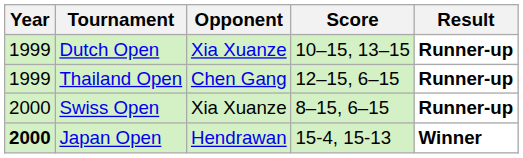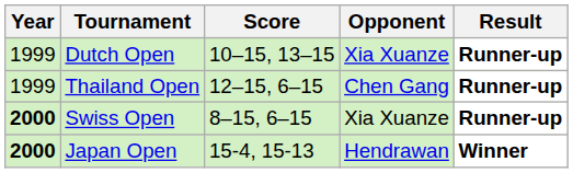 <table class="sortable wikitable" style="font-size: 90%;">
 <tr>
 <th>Year</th>
 <th>Tournament</th>
+<th>Score</th>
 <th>Opponent</th>
-<th>Score</th>
 <th>Result</th>
 </tr>
 <tr style="background:#D4F1C5">
 <td align="center">1999</td>
 <td align="left"><a href='#'>Dutch Open</a></td>
+<td align="left">10–15, 13–15</td>
 <td align="left"> <a href='#'>Xia Xuanze</a></td>
-<td align="left">10–15, 13–15</td>
 <td style="text-align:left; background:white"> <strong>Runner-up</strong></td>
 </tr>
 <tr style="background:#D4F1C5">
 <td align="center">1999</td>
 <td align="left"><a href='#'>Thailand Open</a></td>
+<td align="left">12–15, 6–15</td>
 <td align="left"> <a href='#'>Chen Gang</a></td>
-<td align="left">12–15, 6–15</td>
 <td style="text-align:left; background:white"> <strong>Runner-up</strong></td>
 </tr>
 <tr style="background:#D4F1C5">
-<td align="center">2000</td>
+<td align="center"><strong>2000</strong></td>
 <td align="left"><a href='#'>Swiss Open</a></td>
+<td align="left">8–15, 6–15</td>
 <td align="left"> Xia Xuanze</td>
-<td align="left">8–15, 6–15</td>
 <td style="text-align:left; background:white"> <strong>Runner-up</strong></td>
 </tr>
 <tr style="background:#D4F1C5">
 <td align="center"><strong>2000</strong></td>
 <td align="left"><a href='#'>Japan Open</a></td>
+<td align="left">15-4, 15-13</td>
 <td align="left"> <a href='#'>Hendrawan</a></td>
-<td align="left">15-4, 15-13</td>
 <td style="text-align:left; background:white"> <strong>Winner</strong></td>
 </tr>
 </table>
